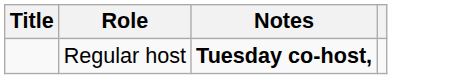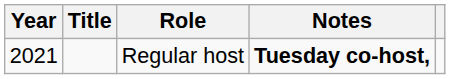 <table class="wikitable">
 <tr>
+<th>Year</th>
 <th>Title</th>
 <th>Role</th>
 <th>Notes</th>
 <th></th>
 </tr>
 <tr>
+<td>2021</td>
 <td><em></em></td>
 <td>Regular host</td>
 <td><strong>Tuesday co-host, </strong></td>
 <td></td>
 </tr>
 </table>
